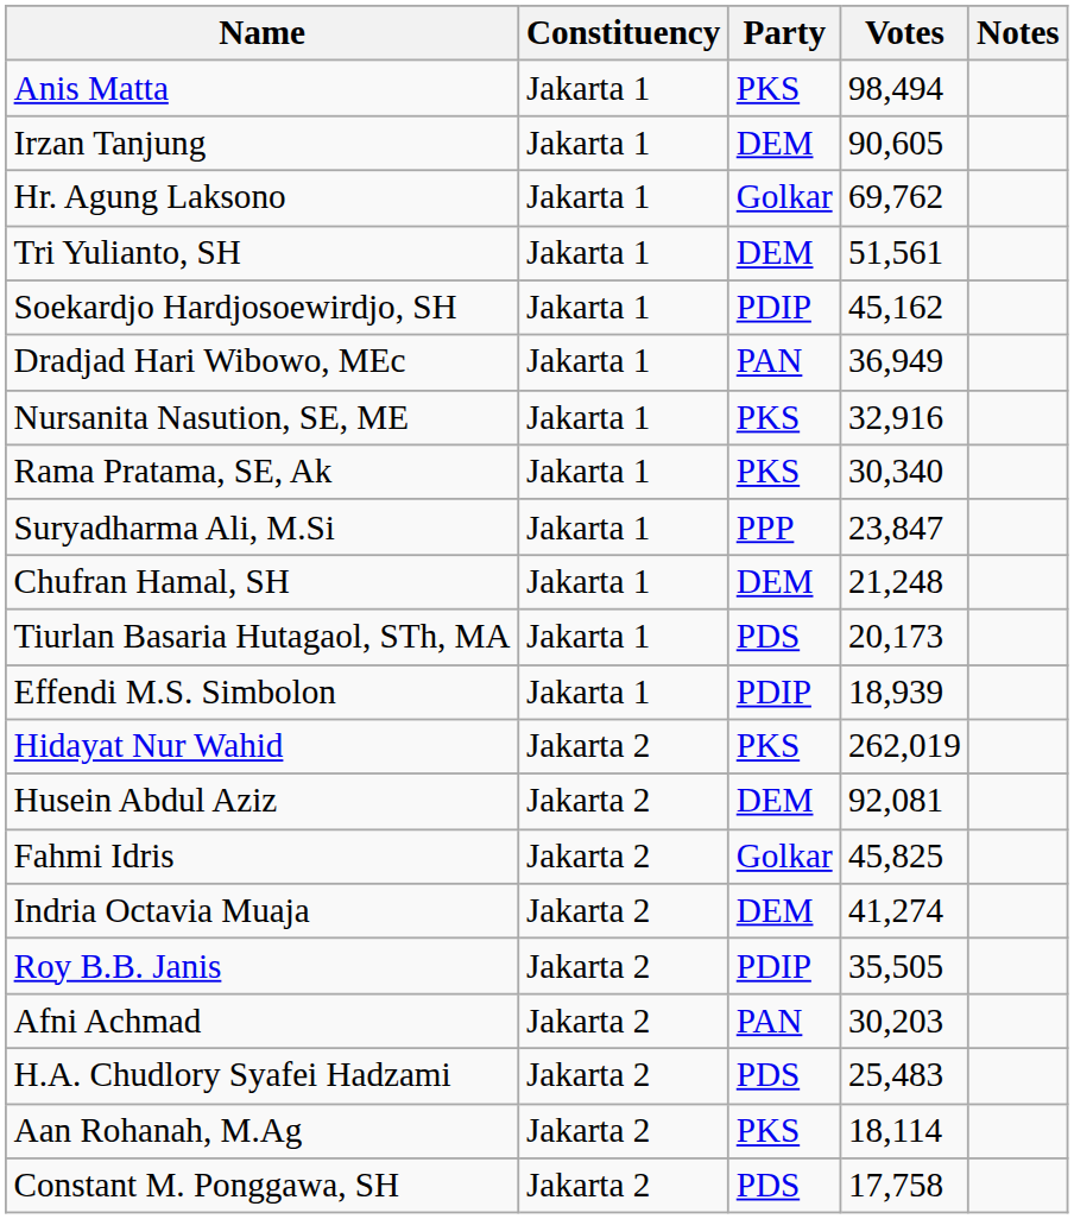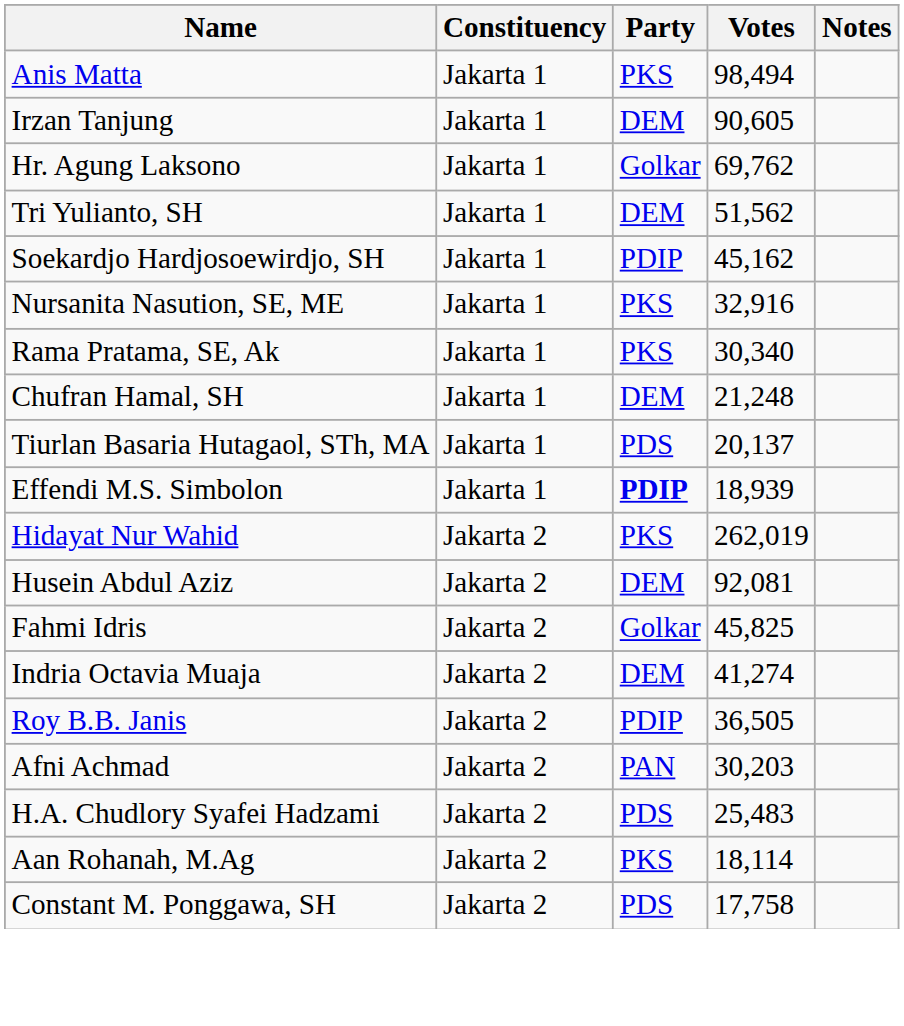 <table class="wikitable sortable">
 <tr>
 <th>Name</th>
 <th>Constituency</th>
 <th>Party</th>
 <th>Votes</th>
 <th>Notes</th>
 </tr>
 <tr>
 <td><a href='#'>Anis Matta</a></td>
 <td>Jakarta 1</td>
 <td><a href='#'>PKS</a></td>
 <td>98,494</td>
 <td></td>
 </tr>
 <tr>
 <td>Irzan Tanjung</td>
 <td>Jakarta 1</td>
 <td><a href='#'>DEM</a></td>
 <td>90,605</td>
 <td></td>
 </tr>
 <tr>
 <td>Hr. Agung Laksono</td>
 <td>Jakarta 1</td>
 <td><a href='#'>Golkar</a></td>
 <td>69,762</td>
 <td></td>
 </tr>
 <tr>
 <td>Tri Yulianto, SH</td>
 <td>Jakarta 1</td>
 <td><a href='#'>DEM</a></td>
-<td>51,561</td>
+<td>51,562</td>
 <td></td>
 </tr>
 <tr>
 <td>Soekardjo Hardjosoewirdjo, SH</td>
 <td>Jakarta 1</td>
 <td><a href='#'>PDIP</a></td>
 <td>45,162</td>
-<td></td>
-</tr>
-<tr>
-<td>Dradjad Hari Wibowo, MEc</td>
-<td>Jakarta 1</td>
-<td><a href='#'>PAN</a></td>
-<td>36,949</td>
 <td></td>
 </tr>
 <tr>
 <td>Nursanita Nasution, SE, ME</td>
 <td>Jakarta 1</td>
 <td><a href='#'>PKS</a></td>
 <td>32,916</td>
 <td></td>
 </tr>
 <tr>
 <td>Rama Pratama, SE, Ak</td>
 <td>Jakarta 1</td>
 <td><a href='#'>PKS</a></td>
 <td>30,340</td>
 <td></td>
 </tr>
 <tr>
-<td>Suryadharma Ali, M.Si</td>
-<td>Jakarta 1</td>
-<td><a href='#'>PPP</a></td>
-<td>23,847</td>
-<td></td>
-</tr>
-<tr>
 <td>Chufran Hamal, SH</td>
 <td>Jakarta 1</td>
 <td><a href='#'>DEM</a></td>
 <td>21,248</td>
 <td></td>
 </tr>
 <tr>
 <td>Tiurlan Basaria Hutagaol, STh, MA</td>
 <td>Jakarta 1</td>
 <td><a href='#'>PDS</a></td>
-<td>20,173</td>
+<td>20,137</td>
 <td></td>
 </tr>
 <tr>
 <td>Effendi M.S. Simbolon</td>
 <td>Jakarta 1</td>
-<td><a href='#'>PDIP</a></td>
+<td><strong><a href='#'>PDIP</a></strong></td>
 <td>18,939</td>
 <td></td>
 </tr>
 <tr>
 <td><a href='#'>Hidayat Nur Wahid</a></td>
 <td>Jakarta 2</td>
 <td><a href='#'>PKS</a></td>
 <td>262,019</td>
 <td></td>
 </tr>
 <tr>
 <td>Husein Abdul Aziz</td>
 <td>Jakarta 2</td>
 <td><a href='#'>DEM</a></td>
 <td>92,081</td>
 <td></td>
 </tr>
 <tr>
 <td>Fahmi Idris</td>
 <td>Jakarta 2</td>
 <td><a href='#'>Golkar</a></td>
 <td>45,825</td>
 <td></td>
 </tr>
 <tr>
 <td>Indria Octavia Muaja</td>
 <td>Jakarta 2</td>
 <td><a href='#'>DEM</a></td>
 <td>41,274</td>
 <td></td>
 </tr>
 <tr>
 <td><a href='#'>Roy B.B. Janis</a></td>
 <td>Jakarta 2</td>
 <td><a href='#'>PDIP</a></td>
-<td>35,505</td>
+<td>36,505</td>
 <td></td>
 </tr>
 <tr>
 <td>Afni Achmad</td>
 <td>Jakarta 2</td>
 <td><a href='#'>PAN</a></td>
 <td>30,203</td>
 <td></td>
 </tr>
 <tr>
 <td>H.A. Chudlory Syafei Hadzami</td>
 <td>Jakarta 2</td>
 <td><a href='#'>PDS</a></td>
 <td>25,483</td>
 <td></td>
 </tr>
 <tr>
 <td>Aan Rohanah, M.Ag</td>
 <td>Jakarta 2</td>
 <td><a href='#'>PKS</a></td>
 <td>18,114</td>
 <td></td>
 </tr>
 <tr>
 <td>Constant M. Ponggawa, SH</td>
 <td>Jakarta 2</td>
 <td><a href='#'>PDS</a></td>
 <td>17,758</td>
 <td></td>
 </tr>
 </table>
